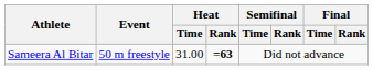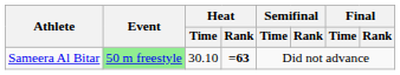 <table class=wikitable style="font-size:90%">
 <tr>
 <th rowspan="2">Athlete</th>
 <th rowspan="2">Event</th>
 <th colspan="2">Heat</th>
 <th colspan="2">Semifinal</th>
 <th colspan="2">Final</th>
 </tr>
 <tr style="font-size:95%">
 <th>Time</th>
 <th>Rank</th>
 <th>Time</th>
 <th>Rank</th>
 <th>Time</th>
 <th>Rank</th>
 </tr>
 <tr align=center>
 <td align=left><a href='#'>Sameera Al Bitar</a></td>
-<td align=left><a href='#'>50 m freestyle</a></td>
-<td>31.00</td>
+<td align=left style="background: lightgreen;"><a href='#'>50 m freestyle</a></td>
+<td>30.10</td>
 <td><strong>=63</strong></td>
 <td colspan=4>Did not advance</td>
 </tr>
 </table>
